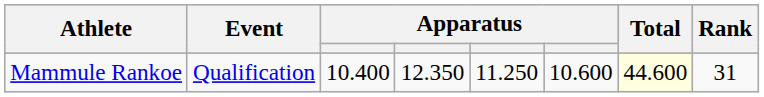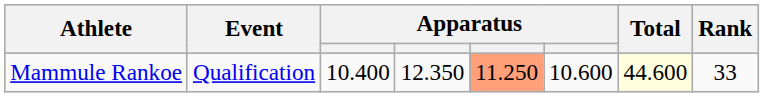 <table class="wikitable" style="font-size:90%">
 <tr>
 <th rowspan=2>Athlete</th>
 <th rowspan=2>Event</th>
 <th colspan =4>Apparatus</th>
 <th rowspan=2>Total</th>
 <th rowspan=2>Rank</th>
 </tr>
 <tr style="font-size:95%">
 <th></th>
 <th></th>
 <th></th>
 <th></th>
 </tr>
 <tr align=center>
 <td align=left><a href='#'>Mammule Rankoe</a></td>
 <td align=left><a href='#'>Qualification</a></td>
 <td>10.400</td>
 <td>12.350</td>
-<td>11.250</td>
+<td style="background: lightsalmon;">11.250</td>
 <td>10.600</td>
 <td style="background: lightyellow;">44.600</td>
-<td>31</td>
+<td>33</td>
 </tr>
 </table>
